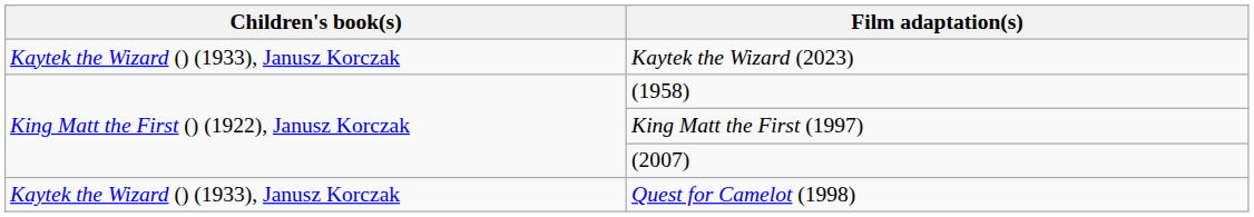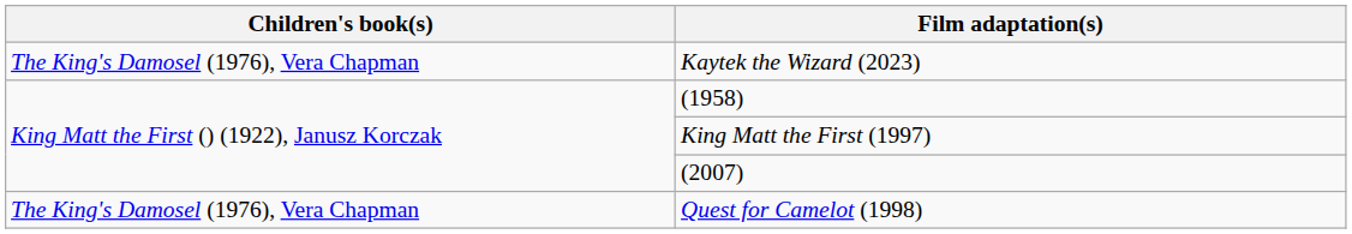 <table class="wikitable">
 <tr>
 <th width="450">Children's book(s)</th>
 <th width="450">Film adaptation(s)</th>
 </tr>
 <tr>
-<td><em><a href='#'>Kaytek the Wizard</a></em> () (1933), <a href='#'>Janusz Korczak</a></td>
+<td><em><a href='#'>The King's Damosel</a></em> (1976), <a href='#'>Vera Chapman</a></td>
 <td><em>Kaytek the Wizard</em> (2023)</td>
 </tr>
 <tr>
 <td rowspan="3"><em><a href='#'>King Matt the First</a></em> () (1922), <a href='#'>Janusz Korczak</a></td>
 <td><em></em> (1958)</td>
 </tr>
 <tr>
 <td><em>King Matt the First</em> (1997)</td>
 </tr>
 <tr>
 <td><em></em> (2007)</td>
 </tr>
 <tr>
-<td><em><a href='#'>Kaytek the Wizard</a></em> () (1933), <a href='#'>Janusz Korczak</a></td>
+<td><em><a href='#'>The King's Damosel</a></em> (1976), <a href='#'>Vera Chapman</a></td>
 <td><em><a href='#'>Quest for Camelot</a></em> (1998)</td>
 </tr>
 </table>
